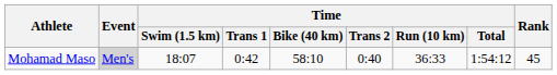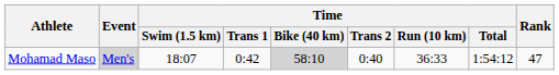 <table class="wikitable" style="font-size:90%">
 <tr>
 <th rowspan=2>Athlete</th>
 <th rowspan=2>Event</th>
 <th colspan=6>Time</th>
 <th rowspan=2>Rank</th>
 </tr>
 <tr style="font-size:95%">
 <th>Swim (1.5 km)</th>
 <th>Trans 1</th>
 <th>Bike (40 km)</th>
 <th>Trans 2</th>
 <th>Run (10 km)</th>
 <th>Total</th>
 </tr>
 <tr align=center>
 <td align=left><a href='#'>Mohamad Maso</a></td>
 <td align=left style="background: lightgrey;"><a href='#'>Men's</a></td>
 <td>18:07</td>
 <td>0:42</td>
-<td>58:10</td>
+<td style="background: lightgrey;">58:10</td>
 <td>0:40</td>
 <td>36:33</td>
 <td>1:54:12</td>
-<td>45</td>
+<td>47</td>
 </tr>
 </table>
